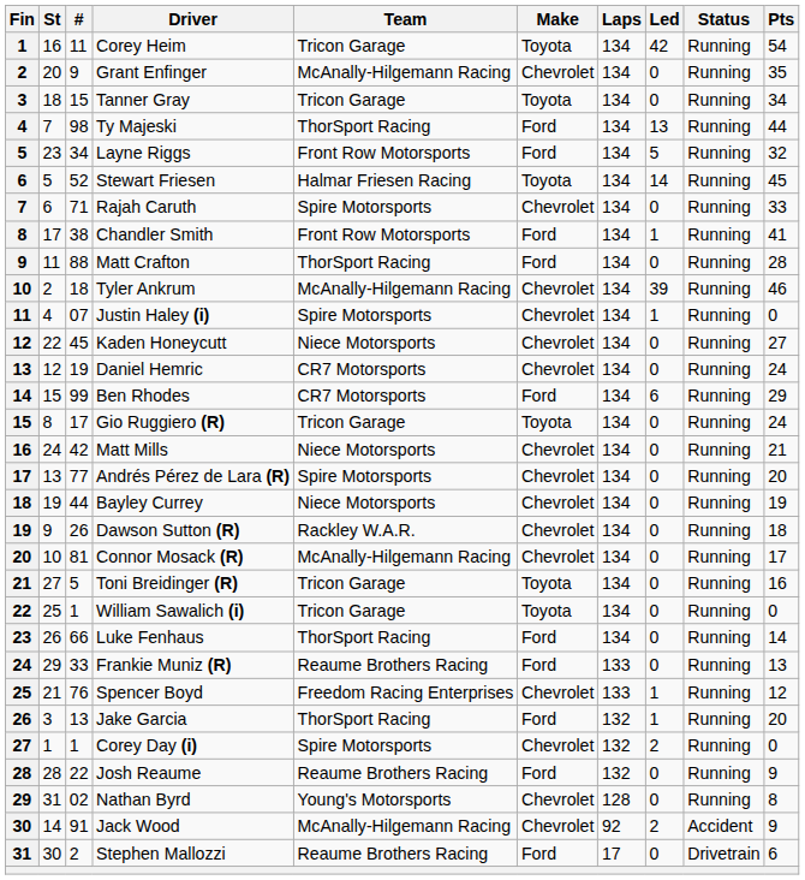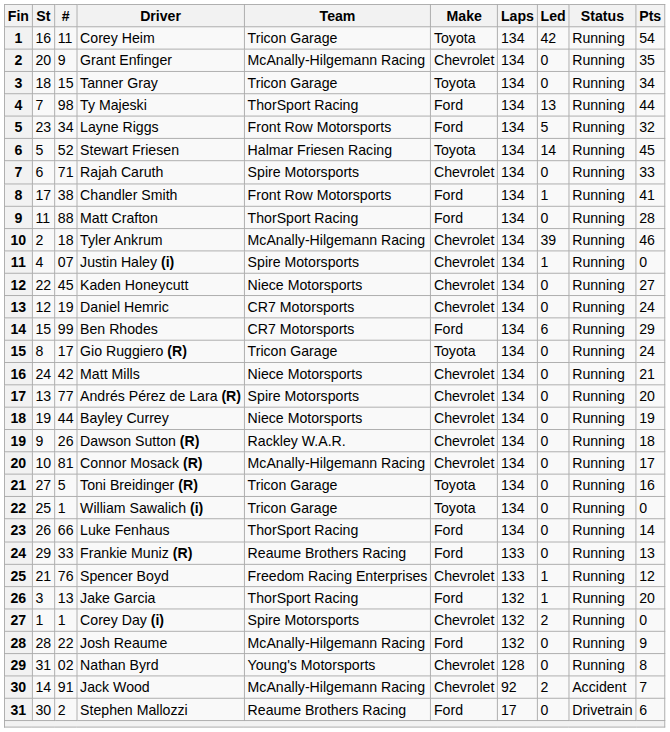 <table class="wikitable" style="font-size:95%">
 <tr>
 <th>Fin</th>
 <th>St</th>
 <th>#</th>
 <th>Driver</th>
 <th>Team</th>
 <th>Make</th>
 <th>Laps</th>
 <th>Led</th>
 <th>Status</th>
 <th>Pts</th>
 </tr>
 <tr>
 <th>1</th>
 <td>16</td>
 <td>11</td>
 <td>Corey Heim</td>
 <td>Tricon Garage</td>
 <td>Toyota</td>
 <td>134</td>
 <td>42</td>
 <td>Running</td>
 <td>54</td>
 </tr>
 <tr>
 <th>2</th>
 <td>20</td>
 <td>9</td>
 <td>Grant Enfinger</td>
 <td>McAnally-Hilgemann Racing</td>
 <td>Chevrolet</td>
 <td>134</td>
 <td>0</td>
 <td>Running</td>
 <td>35</td>
 </tr>
 <tr>
 <th>3</th>
 <td>18</td>
 <td>15</td>
 <td>Tanner Gray</td>
 <td>Tricon Garage</td>
 <td>Toyota</td>
 <td>134</td>
 <td>0</td>
 <td>Running</td>
 <td>34</td>
 </tr>
 <tr>
 <th>4</th>
 <td>7</td>
 <td>98</td>
 <td>Ty Majeski</td>
 <td>ThorSport Racing</td>
 <td>Ford</td>
 <td>134</td>
 <td>13</td>
 <td>Running</td>
 <td>44</td>
 </tr>
 <tr>
 <th>5</th>
 <td>23</td>
 <td>34</td>
 <td>Layne Riggs</td>
 <td>Front Row Motorsports</td>
 <td>Ford</td>
 <td>134</td>
 <td>5</td>
 <td>Running</td>
 <td>32</td>
 </tr>
 <tr>
 <th>6</th>
 <td>5</td>
 <td>52</td>
 <td>Stewart Friesen</td>
 <td>Halmar Friesen Racing</td>
 <td>Toyota</td>
 <td>134</td>
 <td>14</td>
 <td>Running</td>
 <td>45</td>
 </tr>
 <tr>
 <th>7</th>
 <td>6</td>
 <td>71</td>
 <td>Rajah Caruth</td>
 <td>Spire Motorsports</td>
 <td>Chevrolet</td>
 <td>134</td>
 <td>0</td>
 <td>Running</td>
 <td>33</td>
 </tr>
 <tr>
 <th>8</th>
 <td>17</td>
 <td>38</td>
 <td>Chandler Smith</td>
 <td>Front Row Motorsports</td>
 <td>Ford</td>
 <td>134</td>
 <td>1</td>
 <td>Running</td>
 <td>41</td>
 </tr>
 <tr>
 <th>9</th>
 <td>11</td>
 <td>88</td>
 <td>Matt Crafton</td>
 <td>ThorSport Racing</td>
 <td>Ford</td>
 <td>134</td>
 <td>0</td>
 <td>Running</td>
 <td>28</td>
 </tr>
 <tr>
 <th>10</th>
 <td>2</td>
 <td>18</td>
 <td>Tyler Ankrum</td>
 <td>McAnally-Hilgemann Racing</td>
 <td>Chevrolet</td>
 <td>134</td>
 <td>39</td>
 <td>Running</td>
 <td>46</td>
 </tr>
 <tr>
 <th>11</th>
 <td>4</td>
 <td>07</td>
 <td>Justin Haley <strong>(i)</strong></td>
 <td>Spire Motorsports</td>
 <td>Chevrolet</td>
 <td>134</td>
 <td>1</td>
 <td>Running</td>
 <td>0</td>
 </tr>
 <tr>
 <th>12</th>
 <td>22</td>
 <td>45</td>
 <td>Kaden Honeycutt</td>
 <td>Niece Motorsports</td>
 <td>Chevrolet</td>
 <td>134</td>
 <td>0</td>
 <td>Running</td>
 <td>27</td>
 </tr>
 <tr>
 <th>13</th>
 <td>12</td>
 <td>19</td>
 <td>Daniel Hemric</td>
 <td>CR7 Motorsports</td>
 <td>Chevrolet</td>
 <td>134</td>
 <td>0</td>
 <td>Running</td>
 <td>24</td>
 </tr>
 <tr>
 <th>14</th>
 <td>15</td>
 <td>99</td>
 <td>Ben Rhodes</td>
 <td>CR7 Motorsports</td>
 <td>Ford</td>
 <td>134</td>
 <td>6</td>
 <td>Running</td>
 <td>29</td>
 </tr>
 <tr>
 <th>15</th>
 <td>8</td>
 <td>17</td>
 <td>Gio Ruggiero <strong>(R)</strong></td>
 <td>Tricon Garage</td>
 <td>Toyota</td>
 <td>134</td>
 <td>0</td>
 <td>Running</td>
 <td>24</td>
 </tr>
 <tr>
 <th>16</th>
 <td>24</td>
 <td>42</td>
 <td>Matt Mills</td>
 <td>Niece Motorsports</td>
 <td>Chevrolet</td>
 <td>134</td>
 <td>0</td>
 <td>Running</td>
 <td>21</td>
 </tr>
 <tr>
 <th>17</th>
 <td>13</td>
 <td>77</td>
 <td>Andrés Pérez de Lara <strong>(R)</strong></td>
 <td>Spire Motorsports</td>
 <td>Chevrolet</td>
 <td>134</td>
 <td>0</td>
 <td>Running</td>
 <td>20</td>
 </tr>
 <tr>
 <th>18</th>
 <td>19</td>
 <td>44</td>
 <td>Bayley Currey</td>
 <td>Niece Motorsports</td>
 <td>Chevrolet</td>
 <td>134</td>
 <td>0</td>
 <td>Running</td>
 <td>19</td>
 </tr>
 <tr>
 <th>19</th>
 <td>9</td>
 <td>26</td>
 <td>Dawson Sutton <strong>(R)</strong></td>
 <td>Rackley W.A.R.</td>
 <td>Chevrolet</td>
 <td>134</td>
 <td>0</td>
 <td>Running</td>
 <td>18</td>
 </tr>
 <tr>
 <th>20</th>
 <td>10</td>
 <td>81</td>
 <td>Connor Mosack <strong>(R)</strong></td>
 <td>McAnally-Hilgemann Racing</td>
 <td>Chevrolet</td>
 <td>134</td>
 <td>0</td>
 <td>Running</td>
 <td>17</td>
 </tr>
 <tr>
 <th>21</th>
 <td>27</td>
 <td>5</td>
 <td>Toni Breidinger <strong>(R)</strong></td>
 <td>Tricon Garage</td>
 <td>Toyota</td>
 <td>134</td>
 <td>0</td>
 <td>Running</td>
 <td>16</td>
 </tr>
 <tr>
 <th>22</th>
 <td>25</td>
 <td>1</td>
 <td>William Sawalich <strong>(i)</strong></td>
 <td>Tricon Garage</td>
 <td>Toyota</td>
 <td>134</td>
 <td>0</td>
 <td>Running</td>
 <td>0</td>
 </tr>
 <tr>
 <th>23</th>
 <td>26</td>
 <td>66</td>
 <td>Luke Fenhaus</td>
 <td>ThorSport Racing</td>
 <td>Ford</td>
 <td>134</td>
 <td>0</td>
 <td>Running</td>
 <td>14</td>
 </tr>
 <tr>
 <th>24</th>
 <td>29</td>
 <td>33</td>
 <td>Frankie Muniz <strong>(R)</strong></td>
 <td>Reaume Brothers Racing</td>
 <td>Ford</td>
 <td>133</td>
 <td>0</td>
 <td>Running</td>
 <td>13</td>
 </tr>
 <tr>
 <th>25</th>
 <td>21</td>
 <td>76</td>
 <td>Spencer Boyd</td>
 <td>Freedom Racing Enterprises</td>
 <td>Chevrolet</td>
 <td>133</td>
 <td>1</td>
 <td>Running</td>
 <td>12</td>
 </tr>
 <tr>
 <th>26</th>
 <td>3</td>
 <td>13</td>
 <td>Jake Garcia</td>
 <td>ThorSport Racing</td>
 <td>Ford</td>
 <td>132</td>
 <td>1</td>
 <td>Running</td>
 <td>20</td>
 </tr>
 <tr>
 <th>27</th>
 <td>1</td>
 <td>1</td>
 <td>Corey Day <strong>(i)</strong></td>
 <td>Spire Motorsports</td>
 <td>Chevrolet</td>
 <td>132</td>
 <td>2</td>
 <td>Running</td>
 <td>0</td>
 </tr>
 <tr>
 <th>28</th>
 <td>28</td>
 <td>22</td>
 <td>Josh Reaume</td>
-<td>Reaume Brothers Racing</td>
+<td>McAnally-Hilgemann Racing</td>
 <td>Ford</td>
 <td>132</td>
 <td>0</td>
 <td>Running</td>
 <td>9</td>
 </tr>
 <tr>
 <th>29</th>
 <td>31</td>
 <td>02</td>
 <td>Nathan Byrd</td>
 <td>Young's Motorsports</td>
 <td>Chevrolet</td>
 <td>128</td>
 <td>0</td>
 <td>Running</td>
 <td>8</td>
 </tr>
 <tr>
 <th>30</th>
 <td>14</td>
 <td>91</td>
 <td>Jack Wood</td>
 <td>McAnally-Hilgemann Racing</td>
 <td>Chevrolet</td>
 <td>92</td>
 <td>2</td>
 <td>Accident</td>
-<td>9</td>
+<td>7</td>
 </tr>
 <tr>
 <th>31</th>
 <td>30</td>
 <td>2</td>
 <td>Stephen Mallozzi</td>
 <td>Reaume Brothers Racing</td>
 <td>Ford</td>
 <td>17</td>
 <td>0</td>
 <td>Drivetrain</td>
 <td>6</td>
 </tr>
 <tr>
 <th colspan="10"></th>
 </tr>
 </table>
